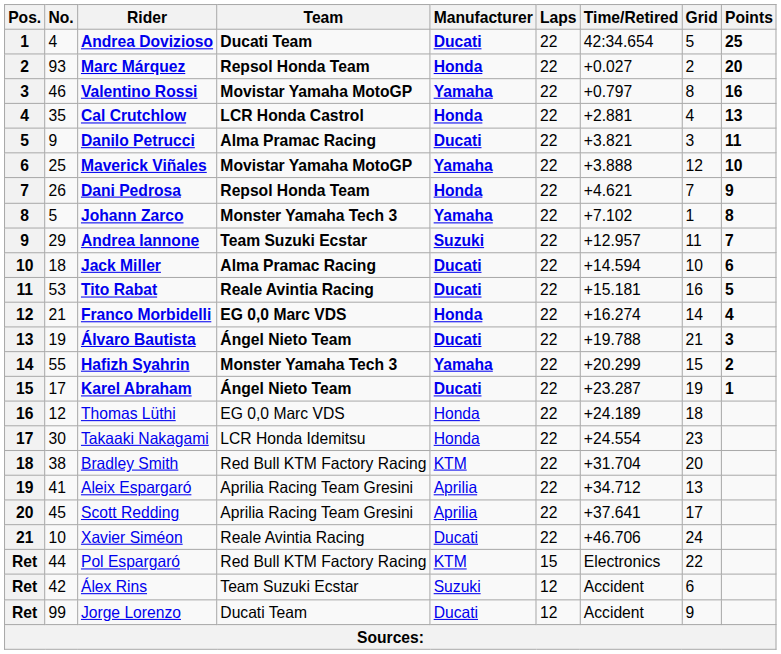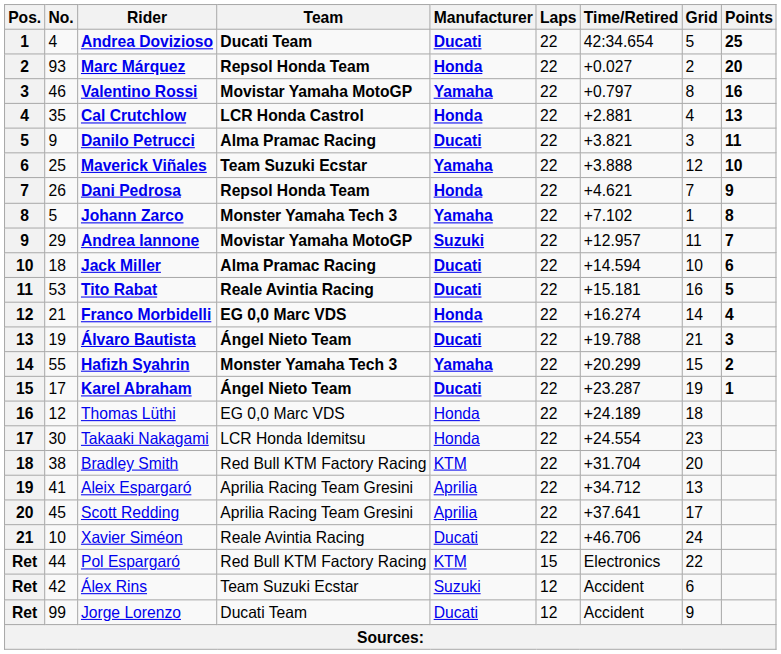 <table class="wikitable" style="font-size: 95%;">
 <tr>
 <th>Pos.</th>
 <th>No.</th>
 <th>Rider</th>
 <th>Team</th>
 <th>Manufacturer</th>
 <th>Laps</th>
 <th>Time/Retired</th>
 <th>Grid</th>
 <th>Points</th>
 </tr>
 <tr>
 <th>1</th>
 <td>4</td>
 <td> <strong><a href='#'>Andrea Dovizioso</a></strong></td>
 <td><strong>Ducati Team</strong></td>
 <td><strong><a href='#'>Ducati</a></strong></td>
 <td>22</td>
 <td>42:34.654</td>
 <td>5</td>
 <td><strong>25</strong></td>
 </tr>
 <tr>
 <th>2</th>
 <td>93</td>
 <td> <strong><a href='#'>Marc Márquez</a></strong></td>
 <td><strong>Repsol Honda Team</strong></td>
 <td><strong><a href='#'>Honda</a></strong></td>
 <td>22</td>
 <td>+0.027</td>
 <td>2</td>
 <td><strong>20</strong></td>
 </tr>
 <tr>
 <th>3</th>
 <td>46</td>
 <td> <strong><a href='#'>Valentino Rossi</a></strong></td>
 <td><strong>Movistar Yamaha MotoGP</strong></td>
 <td><strong><a href='#'>Yamaha</a></strong></td>
 <td>22</td>
 <td>+0.797</td>
 <td>8</td>
 <td><strong>16</strong></td>
 </tr>
 <tr>
 <th>4</th>
 <td>35</td>
 <td> <strong><a href='#'>Cal Crutchlow</a></strong></td>
 <td><strong>LCR Honda Castrol</strong></td>
 <td><strong><a href='#'>Honda</a></strong></td>
 <td>22</td>
 <td>+2.881</td>
 <td>4</td>
 <td><strong>13</strong></td>
 </tr>
 <tr>
 <th>5</th>
 <td>9</td>
 <td> <strong><a href='#'>Danilo Petrucci</a></strong></td>
 <td><strong>Alma Pramac Racing</strong></td>
 <td><strong><a href='#'>Ducati</a></strong></td>
 <td>22</td>
 <td>+3.821</td>
 <td>3</td>
 <td><strong>11</strong></td>
 </tr>
 <tr>
 <th>6</th>
 <td>25</td>
 <td> <strong><a href='#'>Maverick Viñales</a></strong></td>
-<td><strong>Movistar Yamaha MotoGP</strong></td>
+<td><strong>Team Suzuki Ecstar</strong></td>
 <td><strong><a href='#'>Yamaha</a></strong></td>
 <td>22</td>
 <td>+3.888</td>
 <td>12</td>
 <td><strong>10</strong></td>
 </tr>
 <tr>
 <th>7</th>
 <td>26</td>
 <td> <strong><a href='#'>Dani Pedrosa</a></strong></td>
 <td><strong>Repsol Honda Team</strong></td>
 <td><strong><a href='#'>Honda</a></strong></td>
 <td>22</td>
 <td>+4.621</td>
 <td>7</td>
 <td><strong>9</strong></td>
 </tr>
 <tr>
 <th>8</th>
 <td>5</td>
 <td> <strong><a href='#'>Johann Zarco</a></strong></td>
 <td><strong>Monster Yamaha Tech 3</strong></td>
 <td><strong><a href='#'>Yamaha</a></strong></td>
 <td>22</td>
 <td>+7.102</td>
 <td>1</td>
 <td><strong>8</strong></td>
 </tr>
 <tr>
 <th>9</th>
 <td>29</td>
 <td> <strong><a href='#'>Andrea Iannone</a></strong></td>
-<td><strong>Team Suzuki Ecstar</strong></td>
+<td><strong>Movistar Yamaha MotoGP</strong></td>
 <td><strong><a href='#'>Suzuki</a></strong></td>
 <td>22</td>
 <td>+12.957</td>
 <td>11</td>
 <td><strong>7</strong></td>
 </tr>
 <tr>
 <th>10</th>
 <td>18</td>
 <td> <strong><a href='#'>Jack Miller</a></strong></td>
 <td><strong>Alma Pramac Racing</strong></td>
 <td><strong><a href='#'>Ducati</a></strong></td>
 <td>22</td>
 <td>+14.594</td>
 <td>10</td>
 <td><strong>6</strong></td>
 </tr>
 <tr>
 <th>11</th>
 <td>53</td>
 <td> <strong><a href='#'>Tito Rabat</a></strong></td>
 <td><strong>Reale Avintia Racing</strong></td>
 <td><strong><a href='#'>Ducati</a></strong></td>
 <td>22</td>
 <td>+15.181</td>
 <td>16</td>
 <td><strong>5</strong></td>
 </tr>
 <tr>
 <th>12</th>
 <td>21</td>
 <td> <strong><a href='#'>Franco Morbidelli</a></strong></td>
 <td><strong>EG 0,0 Marc VDS</strong></td>
 <td><strong><a href='#'>Honda</a></strong></td>
 <td>22</td>
 <td>+16.274</td>
 <td>14</td>
 <td><strong>4</strong></td>
 </tr>
 <tr>
 <th>13</th>
 <td>19</td>
 <td> <strong><a href='#'>Álvaro Bautista</a></strong></td>
 <td><strong>Ángel Nieto Team</strong></td>
 <td><strong><a href='#'>Ducati</a></strong></td>
 <td>22</td>
 <td>+19.788</td>
 <td>21</td>
 <td><strong>3</strong></td>
 </tr>
 <tr>
 <th>14</th>
 <td>55</td>
 <td> <strong><a href='#'>Hafizh Syahrin</a></strong></td>
 <td><strong>Monster Yamaha Tech 3</strong></td>
 <td><strong><a href='#'>Yamaha</a></strong></td>
 <td>22</td>
 <td>+20.299</td>
 <td>15</td>
 <td><strong>2</strong></td>
 </tr>
 <tr>
 <th>15</th>
 <td>17</td>
 <td> <strong><a href='#'>Karel Abraham</a></strong></td>
 <td><strong>Ángel Nieto Team</strong></td>
 <td><strong><a href='#'>Ducati</a></strong></td>
 <td>22</td>
 <td>+23.287</td>
 <td>19</td>
 <td><strong>1</strong></td>
 </tr>
 <tr>
 <th>16</th>
 <td>12</td>
 <td> <a href='#'>Thomas Lüthi</a></td>
 <td>EG 0,0 Marc VDS</td>
 <td><a href='#'>Honda</a></td>
 <td>22</td>
 <td>+24.189</td>
 <td>18</td>
 <td></td>
 </tr>
 <tr>
 <th>17</th>
 <td>30</td>
 <td> <a href='#'>Takaaki Nakagami</a></td>
 <td>LCR Honda Idemitsu</td>
 <td><a href='#'>Honda</a></td>
 <td>22</td>
 <td>+24.554</td>
 <td>23</td>
 <td></td>
 </tr>
 <tr>
 <th>18</th>
 <td>38</td>
 <td> <a href='#'>Bradley Smith</a></td>
 <td>Red Bull KTM Factory Racing</td>
 <td><a href='#'>KTM</a></td>
 <td>22</td>
 <td>+31.704</td>
 <td>20</td>
 <td></td>
 </tr>
 <tr>
 <th>19</th>
 <td>41</td>
 <td> <a href='#'>Aleix Espargaró</a></td>
 <td>Aprilia Racing Team Gresini</td>
 <td><a href='#'>Aprilia</a></td>
 <td>22</td>
 <td>+34.712</td>
 <td>13</td>
 <td></td>
 </tr>
 <tr>
 <th>20</th>
 <td>45</td>
 <td> <a href='#'>Scott Redding</a></td>
 <td>Aprilia Racing Team Gresini</td>
 <td><a href='#'>Aprilia</a></td>
 <td>22</td>
 <td>+37.641</td>
 <td>17</td>
 <td></td>
 </tr>
 <tr>
 <th>21</th>
 <td>10</td>
 <td> <a href='#'>Xavier Siméon</a></td>
 <td>Reale Avintia Racing</td>
 <td><a href='#'>Ducati</a></td>
 <td>22</td>
 <td>+46.706</td>
 <td>24</td>
 <td></td>
 </tr>
 <tr>
 <th>Ret</th>
 <td>44</td>
 <td> <a href='#'>Pol Espargaró</a></td>
 <td>Red Bull KTM Factory Racing</td>
 <td><a href='#'>KTM</a></td>
 <td>15</td>
 <td>Electronics</td>
 <td>22</td>
 <td></td>
 </tr>
 <tr>
 <th>Ret</th>
 <td>42</td>
 <td> <a href='#'>Álex Rins</a></td>
 <td>Team Suzuki Ecstar</td>
 <td><a href='#'>Suzuki</a></td>
 <td>12</td>
 <td>Accident</td>
 <td>6</td>
 <td></td>
 </tr>
 <tr>
 <th>Ret</th>
 <td>99</td>
 <td> <a href='#'>Jorge Lorenzo</a></td>
 <td>Ducati Team</td>
 <td><a href='#'>Ducati</a></td>
 <td>12</td>
 <td>Accident</td>
 <td>9</td>
 <td></td>
 </tr>
 <tr>
 <th colspan=9>Sources: </th>
 </tr>
 </table>
